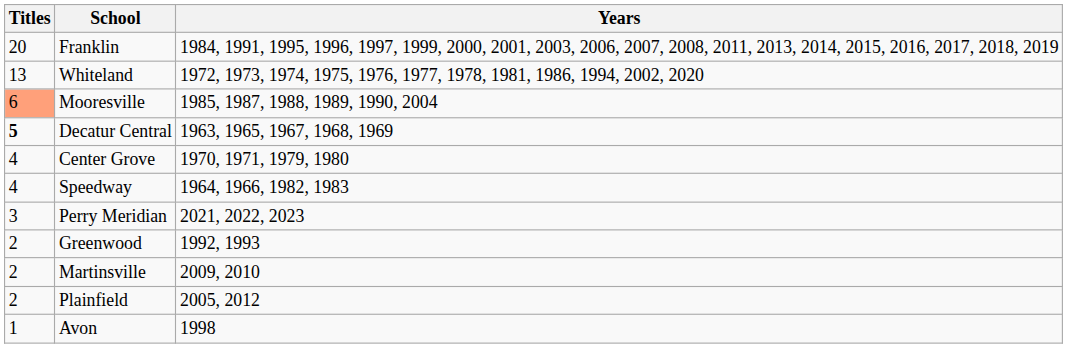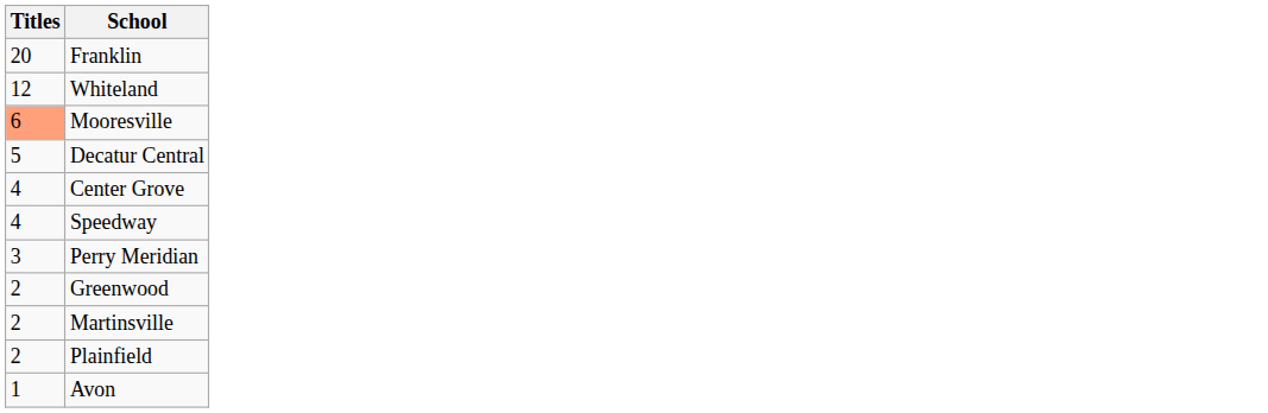 <table class="wikitable">
 <tr>
 <th>Titles</th>
 <th>School</th>
-<th>Years</th>
 </tr>
 <tr>
 <td>20</td>
 <td>Franklin</td>
-<td>1984, 1991, 1995, 1996, 1997, 1999, 2000, 2001, 2003, 2006, 2007, 2008, 2011, 2013, 2014, 2015, 2016, 2017, 2018, 2019</td>
 </tr>
 <tr>
-<td>13</td>
+<td>12</td>
 <td>Whiteland</td>
-<td>1972, 1973, 1974, 1975, 1976, 1977, 1978, 1981, 1986, 1994, 2002, 2020</td>
 </tr>
 <tr>
 <td style="background: lightsalmon;">6</td>
 <td>Mooresville</td>
-<td>1985, 1987, 1988, 1989, 1990, 2004</td>
 </tr>
 <tr>
-<td><strong>5</strong></td>
+<td>5</td>
 <td>Decatur Central</td>
-<td>1963, 1965, 1967, 1968, 1969</td>
 </tr>
 <tr>
 <td>4</td>
 <td>Center Grove</td>
-<td>1970, 1971, 1979, 1980</td>
 </tr>
 <tr>
 <td>4</td>
 <td>Speedway</td>
-<td>1964, 1966, 1982, 1983</td>
 </tr>
 <tr>
 <td>3</td>
 <td>Perry Meridian</td>
-<td>2021, 2022, 2023</td>
 </tr>
 <tr>
 <td>2</td>
 <td>Greenwood</td>
-<td>1992, 1993</td>
 </tr>
 <tr>
 <td>2</td>
 <td>Martinsville</td>
-<td>2009, 2010</td>
 </tr>
 <tr>
 <td>2</td>
 <td>Plainfield</td>
-<td>2005, 2012</td>
 </tr>
 <tr>
 <td>1</td>
 <td>Avon</td>
-<td>1998</td>
 </tr>
 </table>
